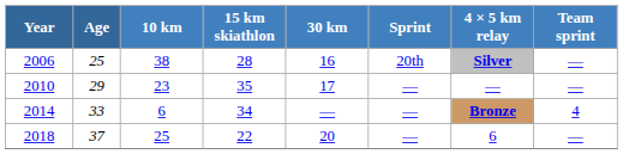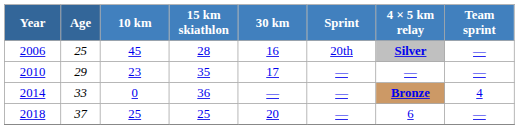 <table class="wikitable" style="font-size:95%; text-align:center; border:grey solid 1px; border-collapse:collapse; background:#ffffff;">
 <tr>
 <th style="background-color:#369; color:white; width:60px;"> Year </th>
 <th style="background-color:#369; color:white; width:40px;"> Age </th>
 <th style="background-color:#4180be; color:white; width:75px;"> 10 km </th>
 <th style="background-color:#4180be; color:white; width:75px;"> 15 km <br> skiathlon </th>
 <th style="background-color:#4180be; color:white; width:75px;"> 30 km </th>
 <th style="background-color:#4180be; color:white; width:75px;"> Sprint </th>
 <th style="background-color:#4180be; color:white; width:75px;"> 4 × 5 km <br> relay </th>
 <th style="background-color:#4180be; color:white; width:75px;"> Team <br> sprint </th>
 </tr>
 <tr>
 <td><a href='#'>2006</a></td>
 <td><em>25</em></td>
-<td><a href='#'>38</a></td>
+<td><a href='#'>45</a></td>
 <td><a href='#'>28</a></td>
 <td><a href='#'>16</a></td>
 <td><a href='#'>20th</a></td>
 <td style="background:silver;"><a href='#'><strong>Silver</strong></a></td>
 <td><a href='#'>—</a></td>
 </tr>
 <tr>
 <td><a href='#'>2010</a></td>
 <td><em>29</em></td>
 <td><a href='#'>23</a></td>
 <td><a href='#'>35</a></td>
 <td><a href='#'>17</a></td>
 <td><a href='#'>—</a></td>
 <td><a href='#'>—</a></td>
 <td><a href='#'>—</a></td>
 </tr>
 <tr>
 <td><a href='#'>2014</a></td>
 <td><em>33</em></td>
-<td><a href='#'>6</a></td>
-<td><a href='#'>34</a></td>
+<td><a href='#'>0</a></td>
+<td><a href='#'>36</a></td>
 <td><a href='#'>—</a></td>
 <td><a href='#'>—</a></td>
 <td bgcolor="cc9966"><a href='#'><strong>Bronze</strong></a></td>
 <td><a href='#'>4</a></td>
 </tr>
 <tr>
 <td><a href='#'>2018</a></td>
 <td><em>37</em></td>
 <td><a href='#'>25</a></td>
-<td><a href='#'>22</a></td>
+<td><a href='#'>25</a></td>
 <td><a href='#'>20</a></td>
 <td><a href='#'>—</a></td>
 <td><a href='#'>6</a></td>
 <td><a href='#'>—</a></td>
 </tr>
 <tr>
 </tr>
 </table>
